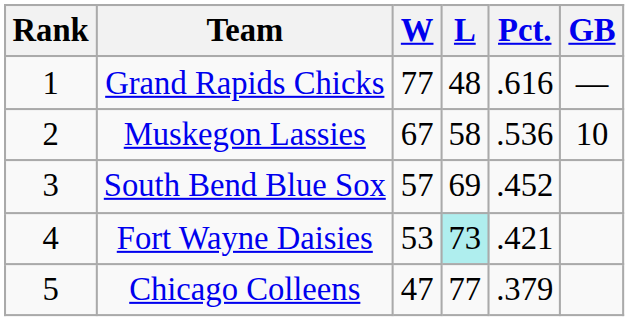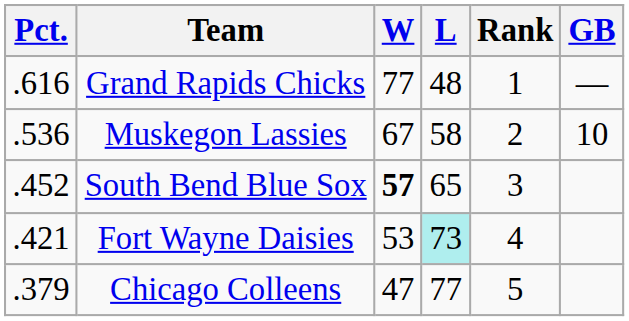 <table class="wikitable" style="text-align:center;">
 <tr>
-<th>Rank</th>
+<th><a href='#'>Pct.</a></th>
 <th>Team</th>
 <th><a href='#'>W</a></th>
 <th><a href='#'>L</a></th>
-<th><a href='#'>Pct.</a></th>
+<th>Rank</th>
 <th><a href='#'>GB</a></th>
 </tr>
 <tr>
-<td>1</td>
+<td>.616</td>
 <td><a href='#'>Grand Rapids Chicks</a></td>
 <td>77</td>
 <td>48</td>
-<td>.616</td>
+<td>1</td>
 <td>—</td>
 </tr>
 <tr>
-<td>2</td>
+<td>.536</td>
 <td><a href='#'>Muskegon Lassies</a></td>
 <td>67</td>
 <td>58</td>
-<td>.536</td>
+<td>2</td>
 <td>10</td>
 </tr>
 <tr>
+<td>.452</td>
+<td><a href='#'>South Bend Blue Sox</a></td>
+<td><strong>57</strong></td>
+<td>65</td>
 <td>3</td>
-<td><a href='#'>South Bend Blue Sox</a></td>
-<td>57</td>
-<td>69</td>
-<td>.452</td>
 <td></td>
 </tr>
 <tr>
-<td>4</td>
+<td>.421</td>
 <td><a href='#'>Fort Wayne Daisies</a></td>
 <td>53</td>
 <td style="background: paleturquoise;">73</td>
-<td>.421</td>
+<td>4</td>
 <td></td>
 </tr>
 <tr>
-<td>5</td>
+<td>.379</td>
 <td><a href='#'>Chicago Colleens</a></td>
 <td>47</td>
 <td>77</td>
-<td>.379</td>
+<td>5</td>
 <td></td>
 </tr>
 </table>
